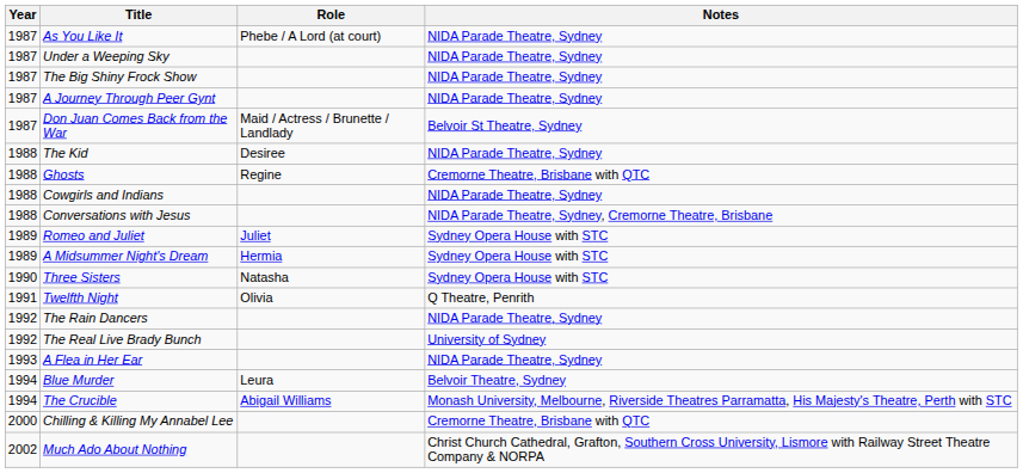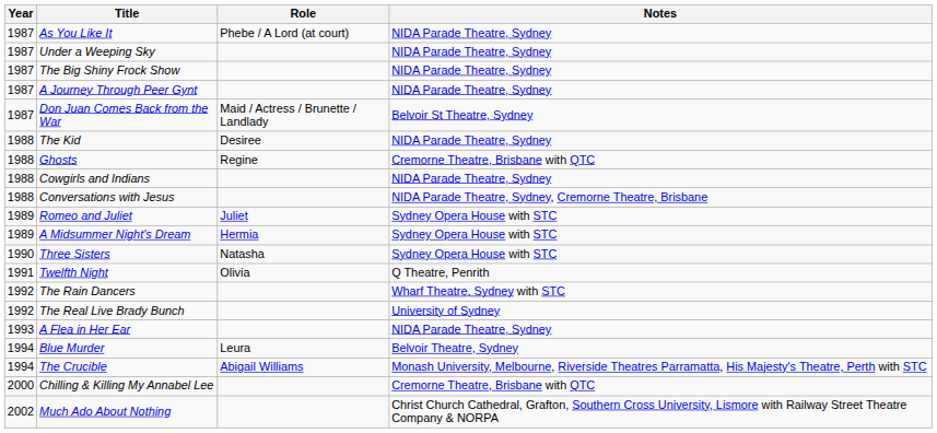 <table class=wikitable>
 <tr>
 <th>Year</th>
 <th>Title</th>
 <th>Role</th>
 <th>Notes</th>
 </tr>
 <tr>
 <td>1987</td>
 <td><em><a href='#'>As You Like It</a></em></td>
 <td>Phebe / A Lord (at court)</td>
 <td><a href='#'>NIDA Parade Theatre, Sydney</a></td>
 </tr>
 <tr>
 <td>1987</td>
 <td><em>Under a Weeping Sky</em></td>
 <td></td>
 <td><a href='#'>NIDA Parade Theatre, Sydney</a></td>
 </tr>
 <tr>
 <td>1987</td>
 <td><em>The Big Shiny Frock Show</em></td>
 <td></td>
 <td><a href='#'>NIDA Parade Theatre, Sydney</a></td>
 </tr>
 <tr>
 <td>1987</td>
 <td><em><a href='#'>A Journey Through Peer Gynt</a></em></td>
 <td></td>
 <td><a href='#'>NIDA Parade Theatre, Sydney</a></td>
 </tr>
 <tr>
 <td>1987</td>
 <td><em><a href='#'>Don Juan Comes Back from the War</a></em></td>
 <td>Maid / Actress / Brunette / Landlady</td>
 <td><a href='#'>Belvoir St Theatre, Sydney</a></td>
 </tr>
 <tr>
 <td>1988</td>
 <td><em>The Kid</em></td>
 <td>Desiree</td>
 <td><a href='#'>NIDA Parade Theatre, Sydney</a></td>
 </tr>
 <tr>
 <td>1988</td>
 <td><em><a href='#'>Ghosts</a></em></td>
 <td>Regine</td>
 <td><a href='#'>Cremorne Theatre, Brisbane</a> with <a href='#'>QTC</a></td>
 </tr>
 <tr>
 <td>1988</td>
 <td><em>Cowgirls and Indians</em></td>
 <td></td>
 <td><a href='#'>NIDA Parade Theatre, Sydney</a></td>
 </tr>
 <tr>
 <td>1988</td>
 <td><em>Conversations with Jesus</em></td>
 <td></td>
 <td><a href='#'>NIDA Parade Theatre, Sydney</a>, <a href='#'>Cremorne Theatre, Brisbane</a></td>
 </tr>
 <tr>
 <td>1989</td>
 <td><em><a href='#'>Romeo and Juliet</a></em></td>
 <td><a href='#'>Juliet</a></td>
 <td><a href='#'>Sydney Opera House</a> with <a href='#'>STC</a></td>
 </tr>
 <tr>
 <td>1989</td>
 <td><em><a href='#'>A Midsummer Night's Dream</a></em></td>
 <td><a href='#'>Hermia</a></td>
 <td><a href='#'>Sydney Opera House</a> with <a href='#'>STC</a></td>
 </tr>
 <tr>
 <td>1990</td>
 <td><em><a href='#'>Three Sisters</a></em></td>
 <td>Natasha</td>
 <td><a href='#'>Sydney Opera House</a> with <a href='#'>STC</a></td>
 </tr>
 <tr>
 <td>1991</td>
 <td><em><a href='#'>Twelfth Night</a></em></td>
 <td>Olivia</td>
 <td>Q Theatre, Penrith</td>
 </tr>
 <tr>
 <td>1992</td>
 <td><em>The Rain Dancers</em></td>
 <td></td>
-<td><a href='#'>NIDA Parade Theatre, Sydney</a></td>
+<td><a href='#'>Wharf Theatre, Sydney</a> with <a href='#'>STC</a></td>
 </tr>
 <tr>
 <td>1992</td>
 <td><em>The Real Live Brady Bunch</em></td>
 <td></td>
 <td><a href='#'>University of Sydney</a></td>
 </tr>
 <tr>
 <td>1993</td>
 <td><em><a href='#'>A Flea in Her Ear</a></em></td>
 <td></td>
 <td><a href='#'>NIDA Parade Theatre, Sydney</a></td>
 </tr>
 <tr>
 <td>1994</td>
 <td><em><a href='#'>Blue Murder</a></em></td>
 <td>Leura</td>
 <td><a href='#'>Belvoir Theatre, Sydney</a></td>
 </tr>
 <tr>
 <td>1994</td>
 <td><em><a href='#'>The Crucible</a></em></td>
 <td><a href='#'>Abigail Williams</a></td>
 <td><a href='#'>Monash University, Melbourne</a>, <a href='#'>Riverside Theatres Parramatta</a>, <a href='#'>His Majesty's Theatre, Perth</a> with <a href='#'>STC</a></td>
 </tr>
 <tr>
 <td>2000</td>
 <td><em>Chilling & Killing My Annabel Lee</em></td>
 <td></td>
 <td><a href='#'>Cremorne Theatre, Brisbane</a> with <a href='#'>QTC</a></td>
 </tr>
 <tr>
 <td>2002</td>
 <td><em><a href='#'>Much Ado About Nothing</a></em></td>
 <td></td>
 <td>Christ Church Cathedral, Grafton, <a href='#'>Southern Cross University, Lismore</a> with Railway Street Theatre Company & NORPA</td>
 </tr>
 </table>
